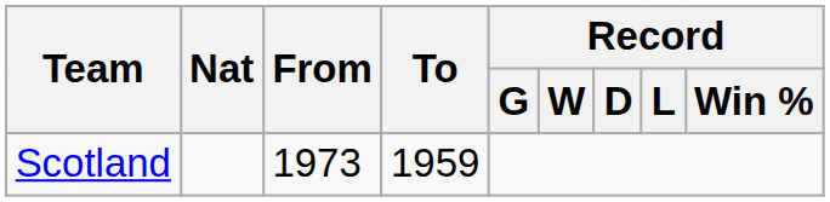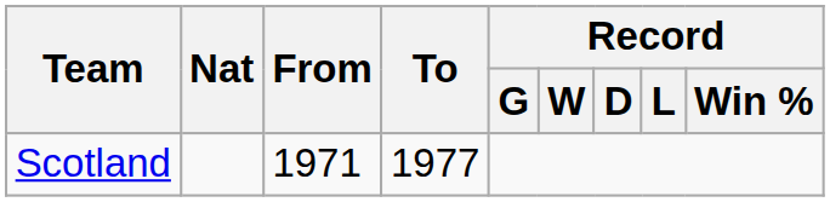 <table class="wikitable" style="text-align: center">
 <tr>
 <th rowspan="2">Team</th>
 <th rowspan="2">Nat</th>
 <th rowspan="2">From</th>
 <th rowspan="2">To</th>
 <th colspan="5">Record</th>
 </tr>
 <tr>
 <th>G</th>
 <th>W</th>
 <th>D</th>
 <th>L</th>
 <th>Win %</th>
 </tr>
 <tr>
 <td align=left><a href='#'>Scotland</a></td>
 <td></td>
-<td align=left>1973</td>
-<td align=left>1959<br></td>
+<td align=left>1971</td>
+<td align=left>1977<br></td>
 </tr>
 </table>
